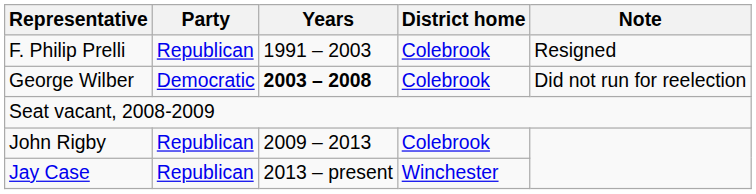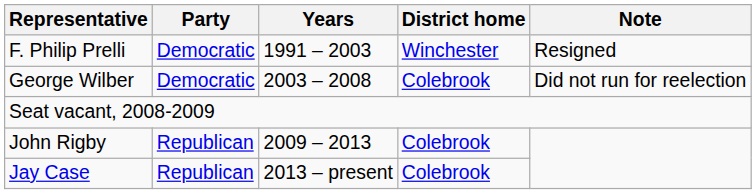 <table class=wikitable>
 <tr valign=bottom>
 <th>Representative</th>
 <th>Party</th>
 <th>Years</th>
 <th>District home</th>
 <th>Note</th>
 </tr>
 <tr>
 <td>F. Philip Prelli</td>
-<td><a href='#'>Republican</a></td>
+<td><a href='#'>Democratic</a></td>
 <td>1991 – 2003</td>
-<td><a href='#'>Colebrook</a></td>
+<td><a href='#'>Winchester</a></td>
 <td>Resigned</td>
 </tr>
 <tr>
 <td>George Wilber</td>
 <td><a href='#'>Democratic</a></td>
-<td><strong>2003 – 2008</strong></td>
+<td>2003 – 2008</td>
 <td><a href='#'>Colebrook</a></td>
 <td>Did not run for reelection</td>
 </tr>
 <tr>
 <td colspan=5>Seat vacant, 2008-2009</td>
 </tr>
 <tr>
 <td>John Rigby</td>
 <td><a href='#'>Republican</a></td>
 <td>2009 – 2013</td>
 <td><a href='#'>Colebrook</a></td>
 </tr>
 <tr>
 <td><a href='#'>Jay Case</a></td>
 <td><a href='#'>Republican</a></td>
 <td>2013 – present</td>
-<td><a href='#'>Winchester</a></td>
+<td><a href='#'>Colebrook</a></td>
 </tr>
 </table>
